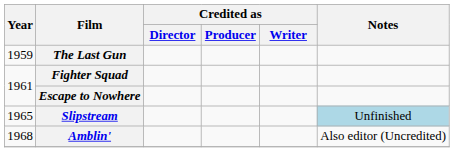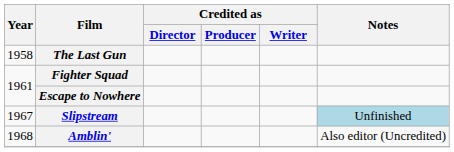 <table class="wikitable plainrowheaders" style="text-align:center">
 <tr>
 <th rowspan="2" scope="col">Year</th>
 <th rowspan="2" scope="col">Film</th>
 <th colspan="3" scope="col">Credited as</th>
 <th rowspan="2" scope="col">Notes</th>
 </tr>
 <tr>
 <th width="65"><a href='#'>Director</a></th>
 <th width="65"><a href='#'>Producer</a></th>
 <th width="65"><a href='#'>Writer</a></th>
 </tr>
 <tr>
-<td>1959</td>
+<td>1958</td>
 <th scope="row"><em>The Last Gun</em></th>
 <td></td>
 <td></td>
 <td></td>
 <td></td>
 </tr>
 <tr>
 <td rowspan="2">1961</td>
 <th scope="row"><em>Fighter Squad</em></th>
 <td></td>
 <td></td>
 <td></td>
 <td></td>
 </tr>
 <tr>
 <th scope="row"><em>Escape to Nowhere</em></th>
 <td></td>
 <td></td>
 <td></td>
 <td></td>
 </tr>
 <tr>
-<td>1965</td>
+<td>1967</td>
 <th scope="row"><em><a href='#'>Slipstream</a></em></th>
 <td></td>
 <td></td>
 <td></td>
 <td style="background: lightblue;">Unfinished</td>
 </tr>
 <tr>
 <td>1968</td>
 <th scope="row"><em><a href='#'>Amblin'</a></em></th>
 <td></td>
 <td></td>
 <td></td>
 <td>Also editor (Uncredited)</td>
 </tr>
 <tr>
 </tr>
 </table>
